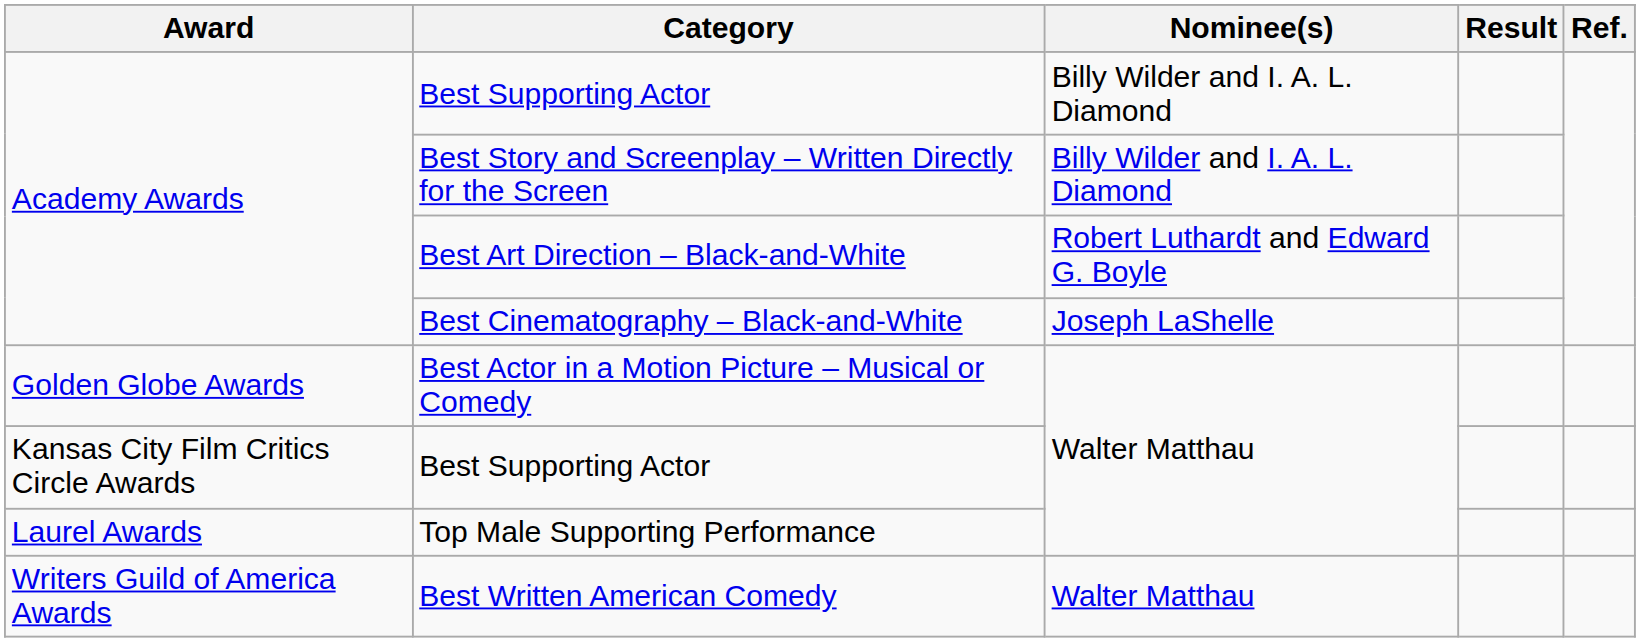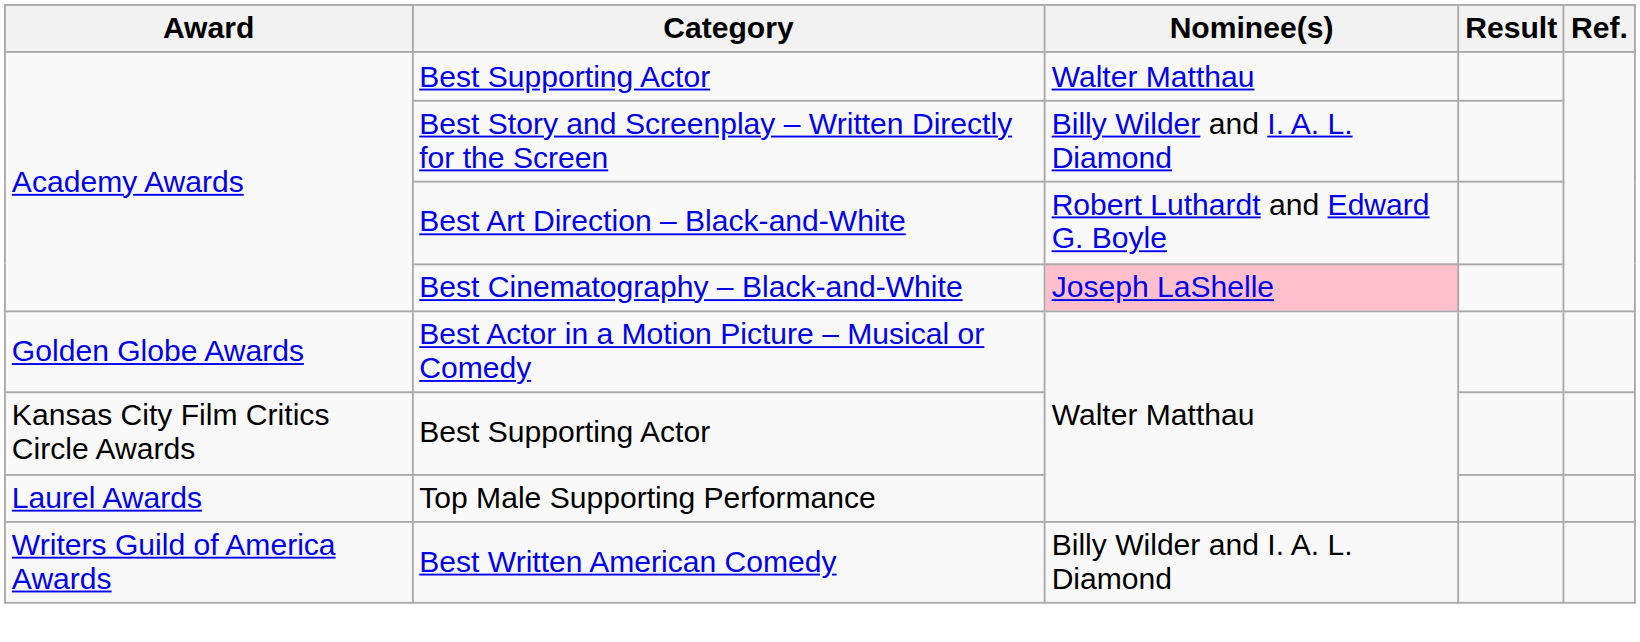 <table class="wikitable plainrowheaders">
 <tr>
 <th>Award</th>
 <th>Category</th>
 <th>Nominee(s)</th>
 <th>Result</th>
 <th>Ref.</th>
 </tr>
 <tr>
 <td rowspan="4"><a href='#'>Academy Awards</a></td>
 <td><a href='#'>Best Supporting Actor</a></td>
-<td>Billy Wilder and I. A. L. Diamond</td>
+<td><a href='#'>Walter Matthau</a></td>
 <td></td>
 <td align="center" rowspan="4"></td>
 </tr>
 <tr>
 <td><a href='#'>Best Story and Screenplay – Written Directly for the Screen</a></td>
 <td><a href='#'>Billy Wilder</a> and <a href='#'>I. A. L. Diamond</a></td>
 <td></td>
 </tr>
 <tr>
 <td><a href='#'>Best Art Direction – Black-and-White</a></td>
 <td><a href='#'>Robert Luthardt</a> and <a href='#'>Edward G. Boyle</a></td>
 <td></td>
 </tr>
 <tr>
 <td><a href='#'>Best Cinematography – Black-and-White</a></td>
-<td><a href='#'>Joseph LaShelle</a></td>
+<td style="background: pink;"><a href='#'>Joseph LaShelle</a></td>
 <td></td>
 </tr>
 <tr>
 <td><a href='#'>Golden Globe Awards</a></td>
 <td><a href='#'>Best Actor in a Motion Picture – Musical or Comedy</a></td>
 <td rowspan="3">Walter Matthau</td>
 <td></td>
 <td align="center"></td>
 </tr>
 <tr>
 <td>Kansas City Film Critics Circle Awards</td>
 <td>Best Supporting Actor</td>
 <td></td>
 <td align="center"></td>
 </tr>
 <tr>
 <td><a href='#'>Laurel Awards</a></td>
 <td>Top Male Supporting Performance</td>
 <td></td>
 <td align="center"></td>
 </tr>
 <tr>
 <td><a href='#'>Writers Guild of America Awards</a></td>
 <td><a href='#'>Best Written American Comedy</a></td>
-<td><a href='#'>Walter Matthau</a></td>
+<td>Billy Wilder and I. A. L. Diamond</td>
 <td></td>
 <td align="center"></td>
 </tr>
 </table>
